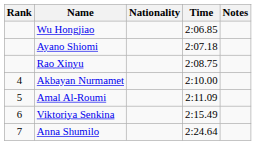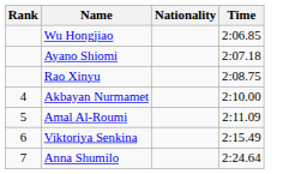 <table class="wikitable sortable" style="text-align:center">
 <tr>
 <th>Rank</th>
 <th>Name</th>
 <th>Nationality</th>
 <th>Time</th>
-<th>Notes</th>
 </tr>
 <tr>
 <td></td>
 <td align=left><a href='#'>Wu Hongjiao</a></td>
 <td align=left></td>
 <td>2:06.85</td>
-<td></td>
 </tr>
 <tr>
 <td></td>
 <td align=left><a href='#'>Ayano Shiomi</a></td>
 <td align=left></td>
 <td>2:07.18</td>
-<td></td>
 </tr>
 <tr>
 <td></td>
 <td align=left><a href='#'>Rao Xinyu</a></td>
 <td align=left></td>
 <td>2:08.75</td>
-<td></td>
 </tr>
 <tr>
 <td>4</td>
 <td align=left><a href='#'>Akbayan Nurmamet</a></td>
 <td align=left></td>
 <td>2:10.00</td>
-<td></td>
 </tr>
 <tr>
 <td>5</td>
 <td align=left><a href='#'>Amal Al-Roumi</a></td>
 <td align=left></td>
 <td>2:11.09</td>
-<td></td>
 </tr>
 <tr>
 <td>6</td>
 <td align=left><a href='#'>Viktoriya Senkina</a></td>
 <td align=left></td>
 <td>2:15.49</td>
-<td></td>
 </tr>
 <tr>
 <td>7</td>
 <td align=left><a href='#'>Anna Shumilo</a></td>
 <td align=left></td>
 <td>2:24.64</td>
-<td></td>
 </tr>
 </table>
